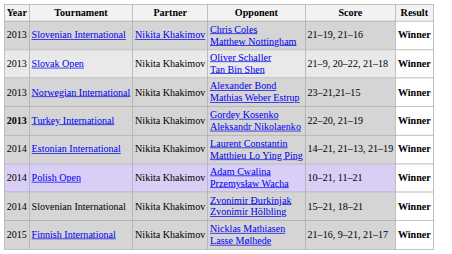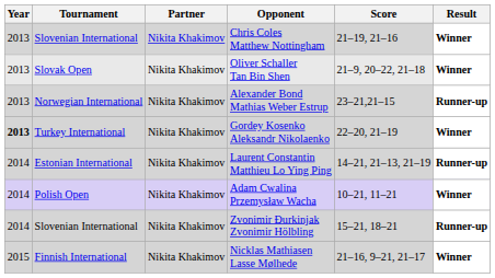 <table class="sortable wikitable" style="font-size: 90%;">
 <tr>
 <th>Year</th>
 <th>Tournament</th>
 <th>Partner</th>
 <th>Opponent</th>
 <th>Score</th>
 <th>Result</th>
 </tr>
 <tr style="background:#D5D5D5">
 <td align="center">2013</td>
 <td align="left"><a href='#'>Slovenian International</a></td>
 <td align="left"> <a href='#'>Nikita Khakimov</a></td>
 <td align="left"> <a href='#'>Chris Coles</a><br> <a href='#'>Matthew Nottingham</a></td>
 <td align="left">21–19, 21–16</td>
 <td style="text-align:left; background:white"> <strong>Winner</strong></td>
 </tr>
 <tr style="background:#E9E9E9">
 <td align="center">2013</td>
 <td align="left"><a href='#'>Slovak Open</a></td>
 <td align="left"> Nikita Khakimov</td>
 <td align="left"> <a href='#'>Oliver Schaller</a><br> <a href='#'>Tan Bin Shen</a></td>
 <td align="left">21–9, 20–22, 21–18</td>
 <td style="text-align:left; background:white"> <strong>Winner</strong></td>
 </tr>
 <tr style="background:#D5D5D5">
 <td align="center">2013</td>
 <td align="left"><a href='#'>Norwegian International</a></td>
 <td align="left"> Nikita Khakimov</td>
 <td align="left"> <a href='#'>Alexander Bond</a><br> <a href='#'>Mathias Weber Estrup</a></td>
 <td align="left">23–21,21–15</td>
-<td style="text-align:left; background:white"> <strong>Winner</strong></td>
+<td style="text-align:left; background:white"> <strong>Runner-up</strong></td>
 </tr>
 <tr style="background:#D5D5D5">
 <td align="center"><strong>2013</strong></td>
 <td align="left"><a href='#'>Turkey International</a></td>
 <td align="left"> Nikita Khakimov</td>
 <td align="left"> <a href='#'>Gordey Kosenko</a><br> <a href='#'>Aleksandr Nikolaenko</a></td>
 <td align="left">22–20, 21–19</td>
 <td style="text-align:left; background:white"> <strong>Winner</strong></td>
 </tr>
 <tr style="background:#D5D5D5">
 <td align="center">2014</td>
 <td align="left"><a href='#'>Estonian International</a></td>
 <td align="left"> Nikita Khakimov</td>
 <td align="left"> <a href='#'>Laurent Constantin</a><br> <a href='#'>Matthieu Lo Ying Ping</a></td>
 <td align="left">14–21, 21–13, 21–19</td>
-<td style="text-align:left; background:white"> <strong>Winner</strong></td>
+<td style="text-align:left; background:white"> <strong>Runner-up</strong></td>
 </tr>
 <tr style="background:#D8CEF6">
 <td align="center">2014</td>
 <td align="left"><a href='#'>Polish Open</a></td>
 <td align="left"> Nikita Khakimov</td>
 <td align="left"> <a href='#'>Adam Cwalina</a><br> <a href='#'>Przemysław Wacha</a></td>
 <td align="left">10–21, 11–21</td>
 <td style="text-align:left; background:white"> <strong>Winner</strong></td>
 </tr>
 <tr style="background:#D5D5D5">
 <td align="center">2014</td>
 <td align="left">Slovenian International</td>
 <td align="left"> Nikita Khakimov</td>
 <td align="left"> <a href='#'>Zvonimir Đurkinjak</a><br> <a href='#'>Zvonimir Hölbling</a></td>
 <td align="left">15–21, 18–21</td>
-<td style="text-align:left; background:white"> <strong>Winner</strong></td>
+<td style="text-align:left; background:white"> <strong>Runner-up</strong></td>
 </tr>
 <tr style="background:#D5D5D5">
 <td align="center">2015</td>
 <td align="left"><a href='#'>Finnish International</a></td>
 <td align="left"> Nikita Khakimov</td>
 <td align="left"> <a href='#'>Nicklas Mathiasen</a><br> <a href='#'>Lasse Mølhede</a></td>
 <td align="left">21–16, 9–21, 21–17</td>
 <td style="text-align:left; background:white"> <strong>Winner</strong></td>
 </tr>
 </table>
